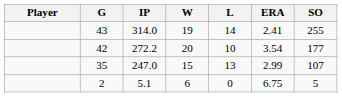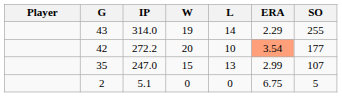 <table class="wikitable sortable">
 <tr>
 <th bgcolor="#DDDDFF" width="16%">Player</th>
 <th bgcolor="#DDDDFF" width="9%">G</th>
 <th bgcolor="#DDDDFF" width="9%">IP</th>
 <th bgcolor="#DDDDFF" width="9%">W</th>
 <th bgcolor="#DDDDFF" width="9%">L</th>
 <th bgcolor="#DDDDFF" width="9%">ERA</th>
 <th bgcolor="#DDDDFF" width="9%">SO</th>
 </tr>
 <tr align="center">
 <td></td>
 <td>43</td>
 <td>314.0</td>
 <td>19</td>
 <td>14</td>
-<td>2.41</td>
+<td>2.29</td>
 <td>255</td>
 </tr>
 <tr align="center">
 <td></td>
 <td>42</td>
 <td>272.2</td>
 <td>20</td>
 <td>10</td>
-<td>3.54</td>
+<td style="background: lightsalmon;">3.54</td>
 <td>177</td>
 </tr>
 <tr align="center">
 <td></td>
 <td>35</td>
 <td>247.0</td>
 <td>15</td>
 <td>13</td>
 <td>2.99</td>
 <td>107</td>
 </tr>
 <tr align="center">
 <td></td>
 <td>2</td>
 <td>5.1</td>
-<td>6</td>
+<td>0</td>
 <td>0</td>
 <td>6.75</td>
 <td>5</td>
 </tr>
 </table>
